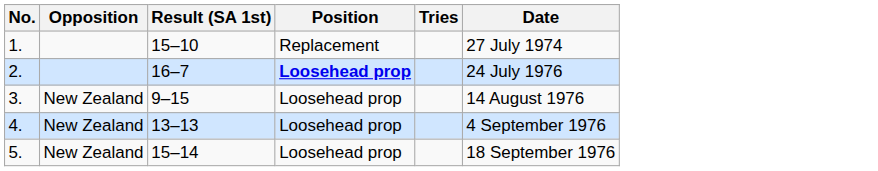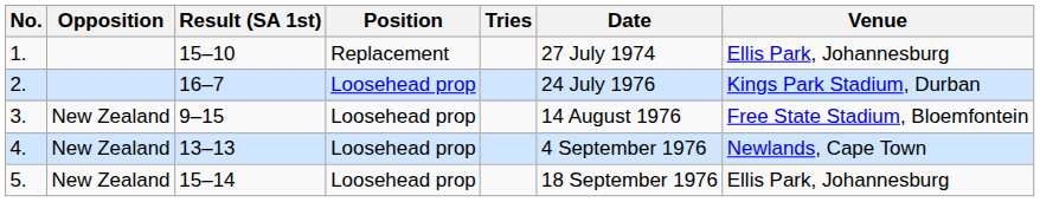 <table class="wikitable unsortable">
 <tr>
 <th>No.</th>
 <th>Opposition</th>
 <th>Result (SA 1st)</th>
 <th>Position</th>
 <th>Tries</th>
 <th>Date</th>
+<th>Venue</th>
 </tr>
 <tr>
 <td>1.</td>
 <td></td>
 <td>15–10</td>
 <td>Replacement</td>
 <td></td>
 <td>27 July 1974</td>
+<td><a href='#'>Ellis Park</a>, Johannesburg</td>
 </tr>
 <tr style="background: #D0E6FF;">
 <td>2.</td>
 <td></td>
 <td>16–7</td>
-<td><strong><a href='#'>Loosehead prop</a></strong></td>
+<td><a href='#'>Loosehead prop</a></td>
 <td></td>
 <td>24 July 1976</td>
+<td><a href='#'>Kings Park Stadium</a>, Durban</td>
 </tr>
 <tr>
 <td>3.</td>
 <td> New Zealand</td>
 <td>9–15</td>
 <td>Loosehead prop</td>
 <td></td>
 <td>14 August 1976</td>
+<td><a href='#'>Free State Stadium</a>, Bloemfontein</td>
 </tr>
 <tr style="background: #D0E6FF;">
 <td>4.</td>
 <td> New Zealand</td>
 <td>13–13</td>
 <td>Loosehead prop</td>
 <td></td>
 <td>4 September 1976</td>
+<td><a href='#'>Newlands</a>, Cape Town</td>
 </tr>
 <tr>
 <td>5.</td>
 <td> New Zealand</td>
 <td>15–14</td>
 <td>Loosehead prop</td>
 <td></td>
 <td>18 September 1976</td>
+<td>Ellis Park, Johannesburg</td>
 </tr>
 </table>
